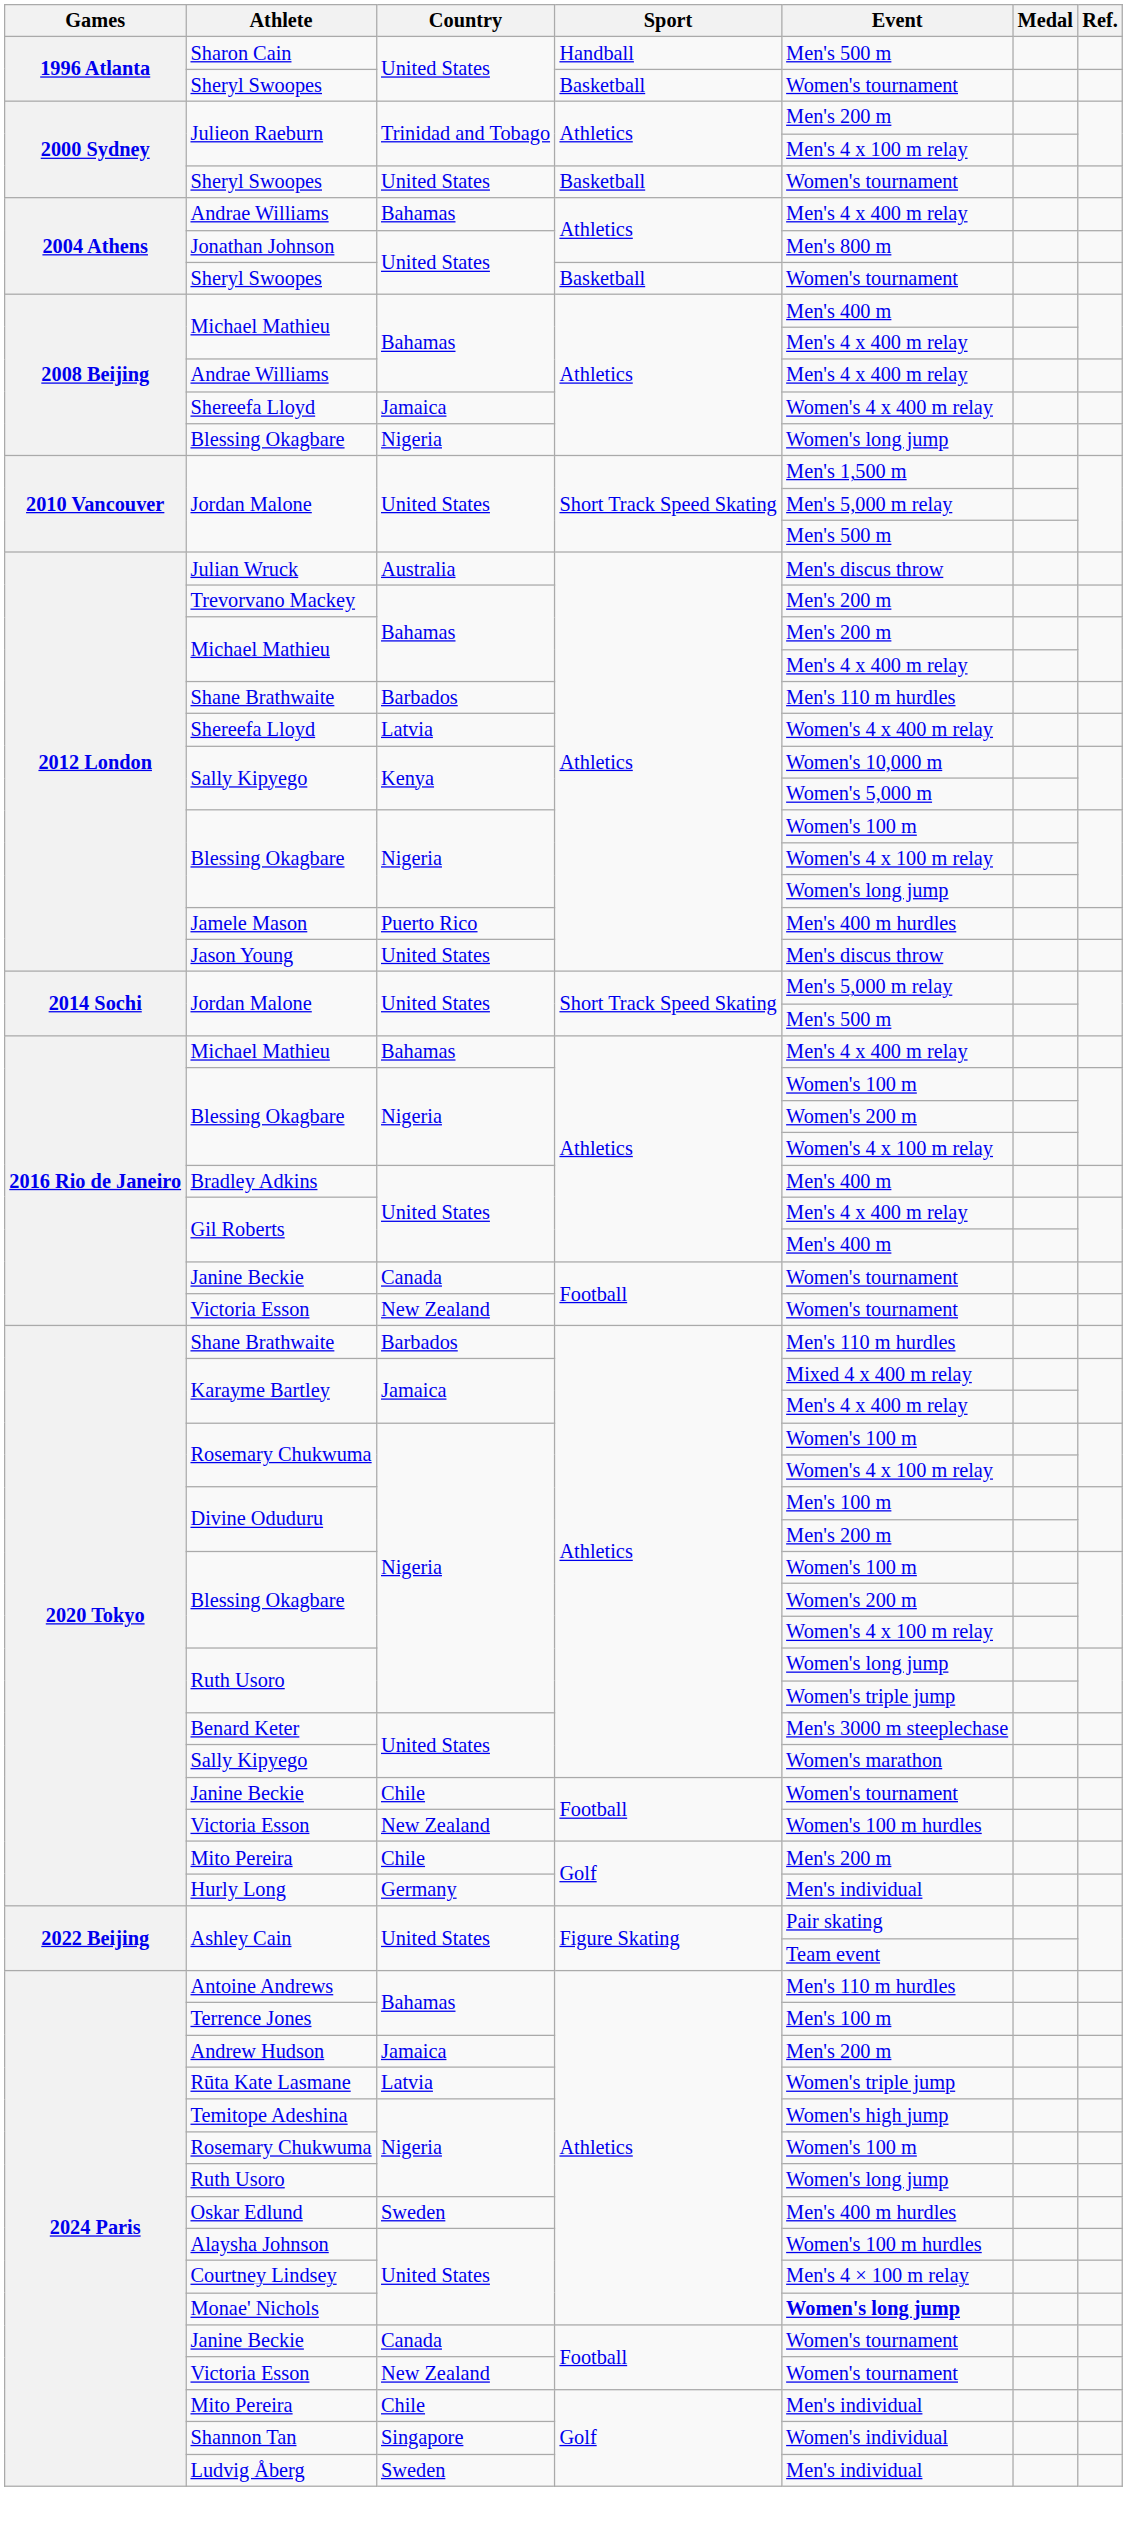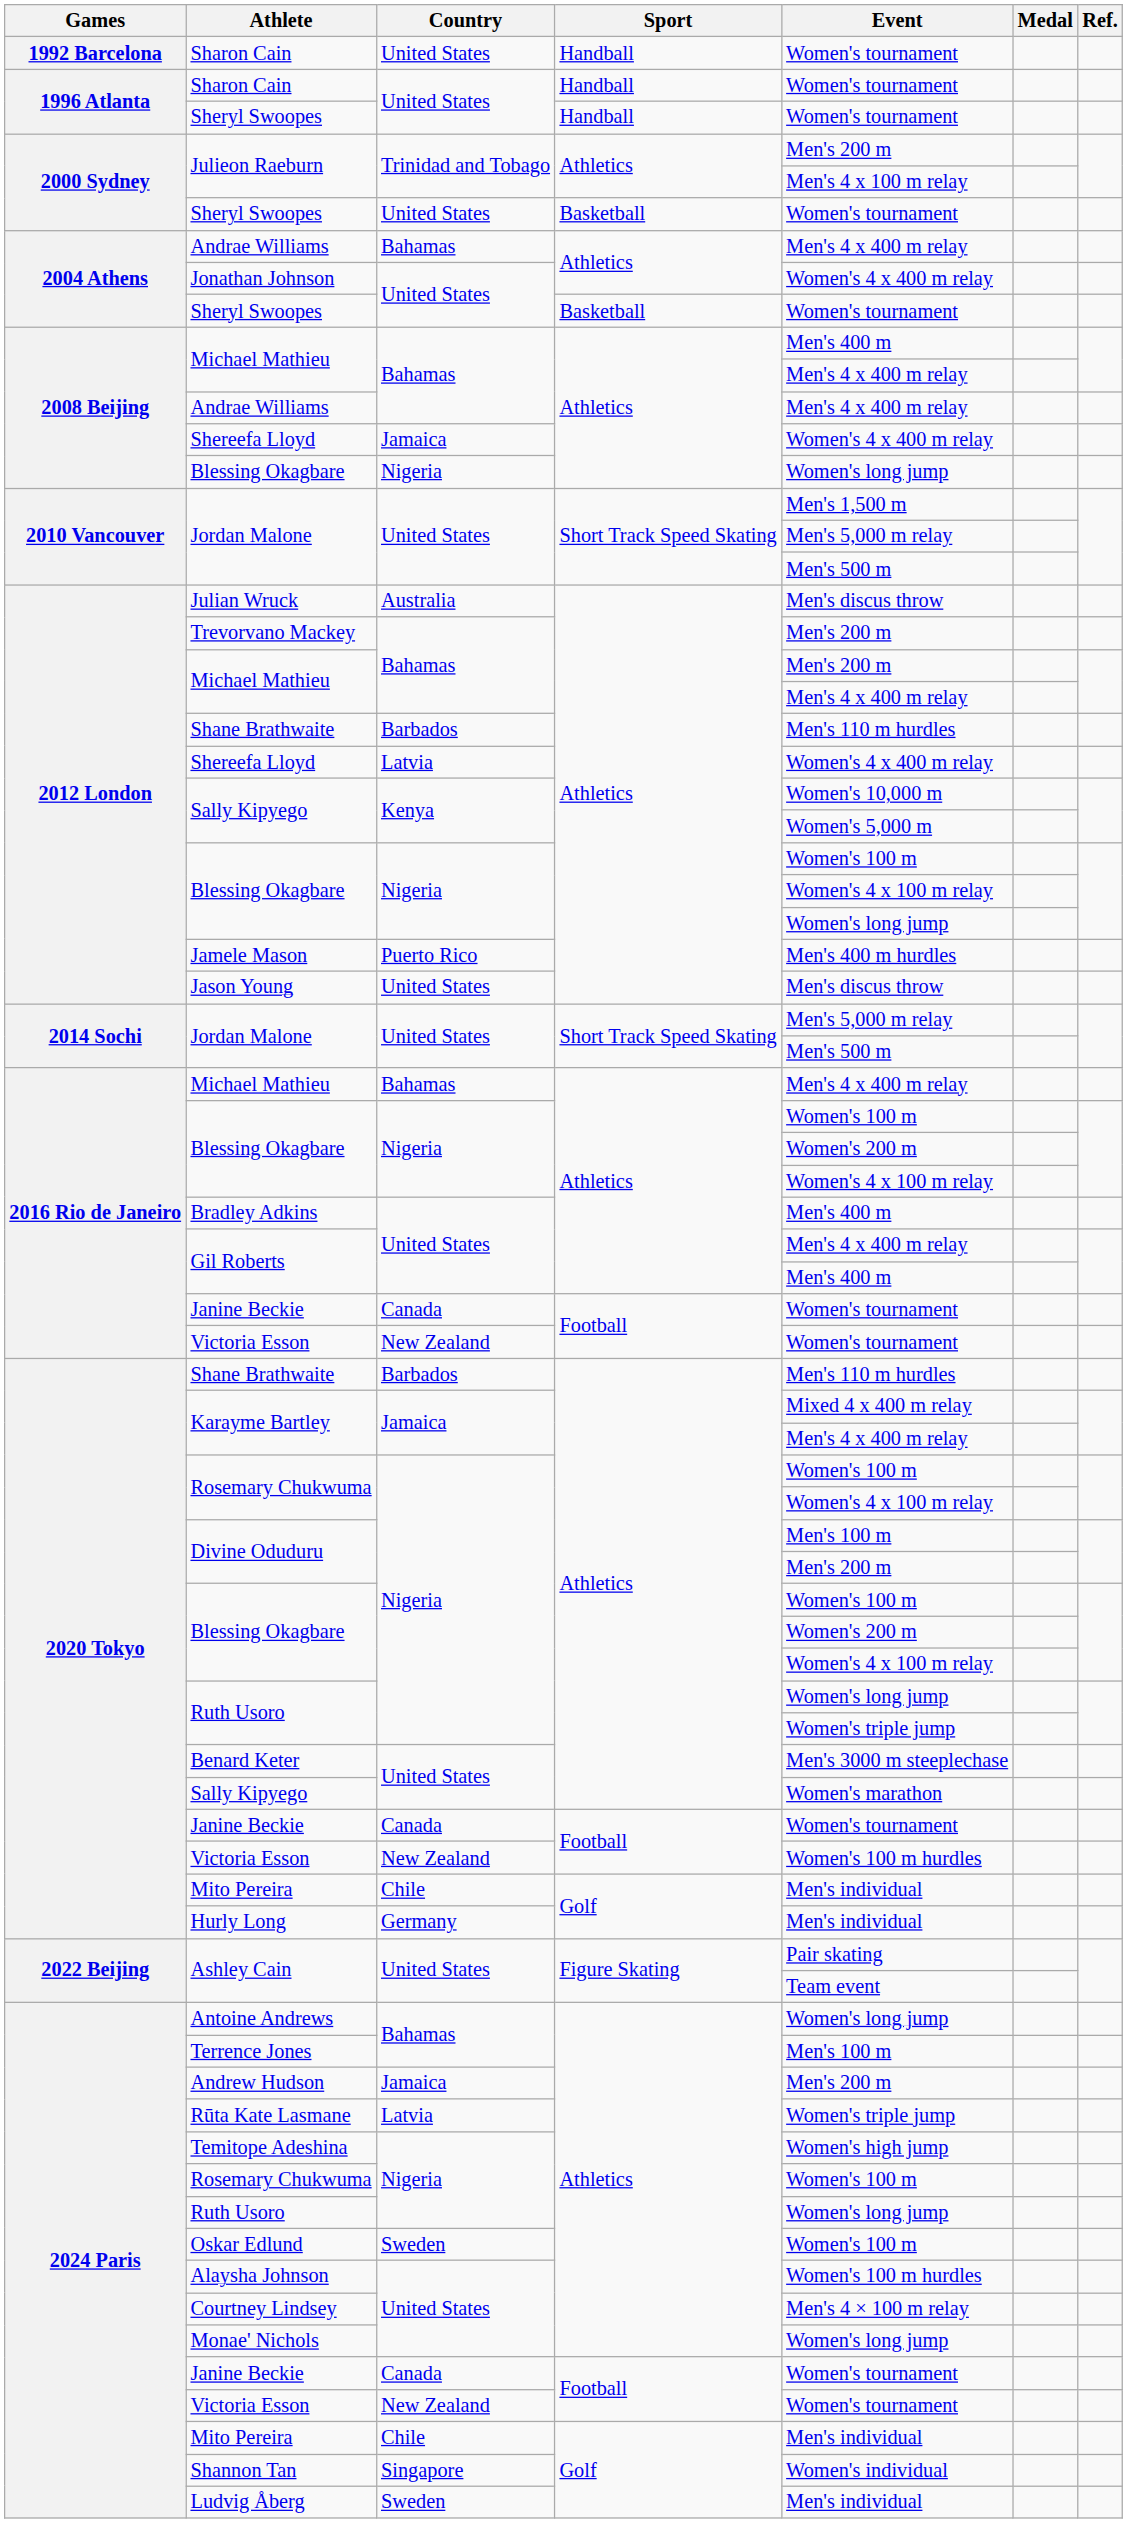 <table class="wikitable">
 <tr>
 <th>Games</th>
 <th>Athlete</th>
 <th>Country</th>
 <th>Sport</th>
 <th>Event</th>
 <th>Medal</th>
 <th>Ref.</th>
 </tr>
 <tr>
+<th><a href='#'>1992 Barcelona</a></th>
+<td><a href='#'>Sharon Cain</a></td>
+<td> <a href='#'>United States</a></td>
+<td><a href='#'>Handball</a></td>
+<td><a href='#'>Women's tournament</a></td>
+<td></td>
+<td></td>
+</tr>
+<tr>
 <th rowspan=2><a href='#'>1996 Atlanta</a></th>
 <td><a href='#'>Sharon Cain</a></td>
 <td rowspan=2> <a href='#'>United States</a></td>
 <td><a href='#'>Handball</a></td>
-<td><a href='#'>Men's 500 m</a></td>
+<td><a href='#'>Women's tournament</a></td>
 <td></td>
 <td></td>
 </tr>
 <tr>
 <td><a href='#'>Sheryl Swoopes</a></td>
-<td><a href='#'>Basketball</a></td>
+<td><a href='#'>Handball</a></td>
 <td><a href='#'>Women's tournament</a></td>
 <td style=text-align:center></td>
 <td></td>
 </tr>
 <tr>
 <th rowspan=3><a href='#'>2000 Sydney</a></th>
 <td rowspan=2><a href='#'>Julieon Raeburn</a></td>
 <td rowspan=2> <a href='#'>Trinidad and Tobago</a></td>
 <td rowspan=2><a href='#'>Athletics</a></td>
 <td><a href='#'>Men's 200 m</a></td>
 <td></td>
 <td rowspan=2></td>
 </tr>
 <tr>
 <td><a href='#'>Men's 4 x 100 m relay</a></td>
 <td></td>
 </tr>
 <tr>
 <td><a href='#'>Sheryl Swoopes</a></td>
 <td> <a href='#'>United States</a></td>
 <td><a href='#'>Basketball</a></td>
 <td><a href='#'>Women's tournament</a></td>
 <td style=text-align:center></td>
 <td></td>
 </tr>
 <tr>
 <th rowspan=3><a href='#'>2004 Athens</a></th>
 <td><a href='#'>Andrae Williams</a></td>
 <td> <a href='#'>Bahamas</a></td>
 <td rowspan=2><a href='#'>Athletics</a></td>
 <td><a href='#'>Men's 4 x 400 m relay</a></td>
 <td></td>
 <td></td>
 </tr>
 <tr>
 <td><a href='#'>Jonathan Johnson</a></td>
 <td rowspan=2> <a href='#'>United States</a></td>
-<td><a href='#'>Men's 800 m</a></td>
+<td><a href='#'>Women's 4 x 400 m relay</a></td>
 <td></td>
 <td></td>
 </tr>
 <tr>
 <td><a href='#'>Sheryl Swoopes</a></td>
 <td><a href='#'>Basketball</a></td>
 <td><a href='#'>Women's tournament</a></td>
 <td style=text-align:center></td>
 <td></td>
 </tr>
 <tr>
 <th rowspan=5><a href='#'>2008 Beijing</a></th>
 <td rowspan=2><a href='#'>Michael Mathieu</a></td>
 <td rowspan=3> <a href='#'>Bahamas</a></td>
 <td rowspan=5><a href='#'>Athletics</a></td>
 <td><a href='#'>Men's 400 m</a></td>
 <td></td>
 <td rowspan=2></td>
 </tr>
 <tr>
 <td><a href='#'>Men's 4 x 400 m relay</a></td>
 <td style=text-align:center></td>
 </tr>
 <tr>
 <td><a href='#'>Andrae Williams</a></td>
 <td><a href='#'>Men's 4 x 400 m relay</a></td>
 <td style=text-align:center></td>
 <td></td>
 </tr>
 <tr>
 <td><a href='#'>Shereefa Lloyd</a></td>
 <td> <a href='#'>Jamaica</a></td>
 <td><a href='#'>Women's 4 x 400 m relay</a></td>
 <td style=text-align:center></td>
 <td></td>
 </tr>
 <tr>
 <td><a href='#'>Blessing Okagbare</a></td>
 <td> <a href='#'>Nigeria</a></td>
 <td><a href='#'>Women's long jump</a></td>
 <td style=text-align:center></td>
 <td></td>
 </tr>
 <tr>
 <th rowspan=3><a href='#'>2010 Vancouver</a></th>
 <td rowspan=3><a href='#'>Jordan Malone</a></td>
 <td rowspan=3> <a href='#'>United States</a></td>
 <td rowspan=3><a href='#'>Short Track Speed Skating</a></td>
 <td><a href='#'>Men's 1,500 m</a></td>
 <td></td>
 <td rowspan=3></td>
 </tr>
 <tr>
 <td><a href='#'>Men's 5,000 m relay</a></td>
 <td style=text-align:center></td>
 </tr>
 <tr>
 <td><a href='#'>Men's 500 m</a></td>
 <td></td>
 </tr>
 <tr>
 <th rowspan=13><a href='#'>2012 London</a></th>
 <td><a href='#'>Julian Wruck</a></td>
 <td> <a href='#'>Australia</a></td>
 <td rowspan=13><a href='#'>Athletics</a></td>
 <td><a href='#'>Men's discus throw</a></td>
 <td></td>
 <td></td>
 </tr>
 <tr>
 <td><a href='#'>Trevorvano Mackey</a></td>
 <td rowspan=3> <a href='#'>Bahamas</a></td>
 <td><a href='#'>Men's 200 m</a></td>
 <td></td>
 <td></td>
 </tr>
 <tr>
 <td rowspan=2><a href='#'>Michael Mathieu</a></td>
 <td><a href='#'>Men's 200 m</a></td>
 <td></td>
 <td rowspan=2></td>
 </tr>
 <tr>
 <td><a href='#'>Men's 4 x 400 m relay</a></td>
 <td style=text-align:center></td>
 </tr>
 <tr>
 <td><a href='#'>Shane Brathwaite</a></td>
 <td> <a href='#'>Barbados</a></td>
 <td><a href='#'>Men's 110 m hurdles</a></td>
 <td></td>
 <td></td>
 </tr>
 <tr>
 <td><a href='#'>Shereefa Lloyd</a></td>
 <td> <a href='#'>Latvia</a></td>
 <td><a href='#'>Women's 4 x 400 m relay</a></td>
 <td style=text-align:center></td>
 <td></td>
 </tr>
 <tr>
 <td rowspan=2><a href='#'>Sally Kipyego</a></td>
 <td rowspan=2> <a href='#'>Kenya</a></td>
 <td><a href='#'>Women's 10,000 m</a></td>
 <td style=text-align:center></td>
 <td rowspan=2></td>
 </tr>
 <tr>
 <td><a href='#'>Women's 5,000 m</a></td>
 <td></td>
 </tr>
 <tr>
 <td rowspan=3><a href='#'>Blessing Okagbare</a></td>
 <td rowspan=3> <a href='#'>Nigeria</a></td>
 <td><a href='#'>Women's 100 m</a></td>
 <td></td>
 <td rowspan=3></td>
 </tr>
 <tr>
 <td><a href='#'>Women's 4 x 100 m relay</a></td>
 <td></td>
 </tr>
 <tr>
 <td><a href='#'>Women's long jump</a></td>
 <td></td>
 </tr>
 <tr>
 <td><a href='#'>Jamele Mason</a></td>
 <td> <a href='#'>Puerto Rico</a></td>
 <td><a href='#'>Men's 400 m hurdles</a></td>
 <td></td>
 <td></td>
 </tr>
 <tr>
 <td><a href='#'>Jason Young</a></td>
 <td> <a href='#'>United States</a></td>
 <td><a href='#'>Men's discus throw</a></td>
 <td></td>
 <td></td>
 </tr>
 <tr>
 <th rowspan=2><a href='#'>2014 Sochi</a></th>
 <td rowspan=2><a href='#'>Jordan Malone</a></td>
 <td rowspan=2> <a href='#'>United States</a></td>
 <td rowspan=2><a href='#'>Short Track Speed Skating</a></td>
 <td><a href='#'>Men's 5,000 m relay</a></td>
 <td style=text-align:center></td>
 <td rowspan=2></td>
 </tr>
 <tr>
 <td><a href='#'>Men's 500 m</a></td>
 <td></td>
 </tr>
 <tr>
 <th rowspan=9><a href='#'>2016 Rio de Janeiro</a></th>
 <td><a href='#'>Michael Mathieu</a></td>
 <td> <a href='#'>Bahamas</a></td>
 <td rowspan=7><a href='#'>Athletics</a></td>
 <td><a href='#'>Men's 4 x 400 m relay</a></td>
 <td style=text-align:center></td>
 <td></td>
 </tr>
 <tr>
 <td rowspan=3><a href='#'>Blessing Okagbare</a></td>
 <td rowspan=3> <a href='#'>Nigeria</a></td>
 <td><a href='#'>Women's 100 m</a></td>
 <td></td>
 <td rowspan=3></td>
 </tr>
 <tr>
 <td><a href='#'>Women's 200 m</a></td>
 <td></td>
 </tr>
 <tr>
 <td><a href='#'>Women's 4 x 100 m relay</a></td>
 <td></td>
 </tr>
 <tr>
 <td><a href='#'>Bradley Adkins</a></td>
 <td rowspan=3> <a href='#'>United States</a></td>
 <td><a href='#'>Men's 400 m</a></td>
 <td></td>
 <td></td>
 </tr>
 <tr>
 <td rowspan=2><a href='#'>Gil Roberts</a></td>
 <td><a href='#'>Men's 4 x 400 m relay</a></td>
 <td style=text-align:center></td>
 <td rowspan=2></td>
 </tr>
 <tr>
 <td><a href='#'>Men's 400 m</a></td>
 <td></td>
 </tr>
 <tr>
 <td><a href='#'>Janine Beckie</a></td>
 <td> <a href='#'>Canada</a></td>
 <td rowspan=2><a href='#'>Football</a></td>
 <td><a href='#'>Women's tournament</a></td>
 <td style=text-align:center></td>
 <td></td>
 </tr>
 <tr>
 <td><a href='#'>Victoria Esson</a></td>
 <td> <a href='#'>New Zealand</a></td>
 <td><a href='#'>Women's tournament</a></td>
 <td></td>
 <td></td>
 </tr>
 <tr>
 <th rowspan=18><a href='#'>2020 Tokyo</a></th>
 <td><a href='#'>Shane Brathwaite</a></td>
 <td> <a href='#'>Barbados</a></td>
 <td rowspan=14><a href='#'>Athletics</a></td>
 <td><a href='#'>Men's 110 m hurdles</a></td>
 <td></td>
 <td></td>
 </tr>
 <tr>
 <td rowspan=2><a href='#'>Karayme Bartley</a></td>
 <td rowspan=2> <a href='#'>Jamaica</a></td>
 <td><a href='#'>Mixed 4 x 400 m relay</a></td>
 <td></td>
 <td rowspan=2></td>
 </tr>
 <tr>
 <td><a href='#'>Men's 4 x 400 m relay</a></td>
 <td></td>
 </tr>
 <tr>
 <td rowspan=2><a href='#'>Rosemary Chukwuma</a></td>
 <td rowspan=9> <a href='#'>Nigeria</a></td>
 <td><a href='#'>Women's 100 m</a></td>
 <td></td>
 <td rowspan=2></td>
 </tr>
 <tr>
 <td><a href='#'>Women's 4 x 100 m relay</a></td>
 <td></td>
 </tr>
 <tr>
 <td rowspan=2><a href='#'>Divine Oduduru</a></td>
 <td><a href='#'>Men's 100 m</a></td>
 <td></td>
 <td rowspan=2></td>
 </tr>
 <tr>
 <td><a href='#'>Men's 200 m</a></td>
 <td></td>
 </tr>
 <tr>
 <td rowspan=3><a href='#'>Blessing Okagbare</a></td>
 <td><a href='#'>Women's 100 m</a></td>
 <td></td>
 <td rowspan=3></td>
 </tr>
 <tr>
 <td><a href='#'>Women's 200 m</a></td>
 <td></td>
 </tr>
 <tr>
 <td><a href='#'>Women's 4 x 100 m relay</a></td>
 <td></td>
 </tr>
 <tr>
 <td rowspan=2><a href='#'>Ruth Usoro</a></td>
 <td><a href='#'>Women's long jump</a></td>
 <td></td>
 <td rowspan=2></td>
 </tr>
 <tr>
 <td><a href='#'>Women's triple jump</a></td>
 <td></td>
 </tr>
 <tr>
 <td><a href='#'>Benard Keter</a></td>
 <td rowspan=2> <a href='#'>United States</a></td>
 <td><a href='#'>Men's 3000 m steeplechase</a></td>
 <td></td>
 <td></td>
 </tr>
 <tr>
 <td><a href='#'>Sally Kipyego</a></td>
 <td><a href='#'>Women's marathon</a></td>
 <td></td>
 <td></td>
 </tr>
 <tr>
 <td><a href='#'>Janine Beckie</a></td>
-<td> <a href='#'>Chile</a></td>
+<td> <a href='#'>Canada</a></td>
 <td rowspan=2><a href='#'>Football</a></td>
 <td><a href='#'>Women's tournament</a></td>
 <td style=text-align:center></td>
 <td></td>
 </tr>
 <tr>
 <td><a href='#'>Victoria Esson</a></td>
 <td> <a href='#'>New Zealand</a></td>
 <td><a href='#'>Women's 100 m hurdles</a></td>
 <td></td>
 <td></td>
 </tr>
 <tr>
 <td><a href='#'>Mito Pereira</a></td>
 <td> <a href='#'>Chile</a></td>
 <td rowspan=2><a href='#'>Golf</a></td>
-<td><a href='#'>Men's 200 m</a></td>
+<td><a href='#'>Men's individual</a></td>
 <td></td>
 <td></td>
 </tr>
 <tr>
 <td><a href='#'>Hurly Long</a></td>
 <td> <a href='#'>Germany</a></td>
 <td><a href='#'>Men's individual</a></td>
 <td></td>
 <td></td>
 </tr>
 <tr>
 <th rowspan=2><a href='#'>2022 Beijing</a></th>
 <td rowspan=2><a href='#'>Ashley Cain</a></td>
 <td rowspan=2> <a href='#'>United States</a></td>
 <td rowspan=2><a href='#'>Figure Skating</a></td>
 <td><a href='#'>Pair skating</a></td>
 <td></td>
 <td rowspan=2></td>
 </tr>
 <tr>
 <td><a href='#'>Team event</a></td>
 <td style=text-align:center></td>
 </tr>
 <tr>
 <th rowspan=16><a href='#'>2024 Paris</a></th>
 <td><a href='#'>Antoine Andrews</a></td>
 <td rowspan=2> <a href='#'>Bahamas</a></td>
 <td rowspan=11><a href='#'>Athletics</a></td>
-<td><a href='#'>Men's 110 m hurdles</a></td>
+<td><a href='#'>Women's long jump</a></td>
 <td></td>
 <td></td>
 </tr>
 <tr>
 <td><a href='#'>Terrence Jones</a></td>
 <td><a href='#'>Men's 100 m</a></td>
 <td></td>
 <td></td>
 </tr>
 <tr>
 <td><a href='#'>Andrew Hudson</a></td>
 <td> <a href='#'>Jamaica</a></td>
 <td><a href='#'>Men's 200 m</a></td>
 <td></td>
 <td></td>
 </tr>
 <tr>
 <td><a href='#'>Rūta Kate Lasmane</a></td>
 <td> <a href='#'>Latvia</a></td>
 <td><a href='#'>Women's triple jump</a></td>
 <td></td>
 <td></td>
 </tr>
 <tr>
 <td><a href='#'>Temitope Adeshina</a></td>
 <td rowspan=3> <a href='#'>Nigeria</a></td>
 <td><a href='#'>Women's high jump</a></td>
 <td></td>
 <td></td>
 </tr>
 <tr>
 <td><a href='#'>Rosemary Chukwuma</a></td>
 <td><a href='#'>Women's 100 m</a></td>
 <td></td>
 <td></td>
 </tr>
 <tr>
 <td><a href='#'>Ruth Usoro</a></td>
 <td><a href='#'>Women's long jump</a></td>
 <td></td>
 <td></td>
 </tr>
 <tr>
 <td><a href='#'>Oskar Edlund</a></td>
 <td> <a href='#'>Sweden</a></td>
-<td><a href='#'>Men's 400 m hurdles</a></td>
+<td><a href='#'>Women's 100 m</a></td>
 <td></td>
 <td></td>
 </tr>
 <tr>
 <td><a href='#'>Alaysha Johnson</a></td>
 <td rowspan=3> <a href='#'>United States</a></td>
 <td><a href='#'>Women's 100 m hurdles</a></td>
 <td></td>
 <td></td>
 </tr>
 <tr>
 <td><a href='#'>Courtney Lindsey</a></td>
 <td><a href='#'>Men's 4 × 100 m relay</a></td>
 <td></td>
 <td></td>
 </tr>
 <tr>
 <td><a href='#'>Monae' Nichols</a></td>
-<td><strong><a href='#'>Women's long jump</a></strong></td>
+<td><a href='#'>Women's long jump</a></td>
 <td></td>
 <td></td>
 </tr>
 <tr>
 <td><a href='#'>Janine Beckie</a></td>
 <td> <a href='#'>Canada</a></td>
 <td rowspan=2><a href='#'>Football</a></td>
 <td><a href='#'>Women's tournament</a></td>
 <td></td>
 <td></td>
 </tr>
 <tr>
 <td><a href='#'>Victoria Esson</a></td>
 <td> <a href='#'>New Zealand</a></td>
 <td><a href='#'>Women's tournament</a></td>
 <td></td>
 <td></td>
 </tr>
 <tr>
 <td><a href='#'>Mito Pereira</a></td>
 <td> <a href='#'>Chile</a></td>
 <td rowspan=3><a href='#'>Golf</a></td>
 <td><a href='#'>Men's individual</a></td>
 <td></td>
 <td></td>
 </tr>
 <tr>
 <td><a href='#'>Shannon Tan</a></td>
 <td> <a href='#'>Singapore</a></td>
 <td><a href='#'>Women's individual</a></td>
 <td></td>
 <td></td>
 </tr>
 <tr>
 <td><a href='#'>Ludvig Åberg</a></td>
 <td> <a href='#'>Sweden</a></td>
 <td><a href='#'>Men's individual</a></td>
 <td></td>
 <td></td>
 </tr>
 </table>
